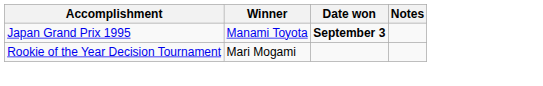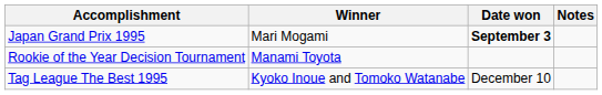 <table class="wikitable">
 <tr>
 <th>Accomplishment</th>
 <th>Winner</th>
 <th>Date won</th>
 <th>Notes</th>
 </tr>
 <tr>
 <td><a href='#'>Japan Grand Prix 1995</a></td>
-<td><a href='#'>Manami Toyota</a></td>
+<td>Mari Mogami</td>
 <td><strong>September 3</strong></td>
 </tr>
 <tr>
 <td><a href='#'>Rookie of the Year Decision Tournament</a></td>
-<td>Mari Mogami</td>
+<td><a href='#'>Manami Toyota</a></td>
 <td></td>
 <td></td>
 </tr>
+<tr>
+<td><a href='#'>Tag League The Best 1995</a></td>
+<td><a href='#'>Kyoko Inoue</a> and <a href='#'>Tomoko Watanabe</a></td>
+<td>December 10</td>
+<td></td>
+</tr>
 </table>
